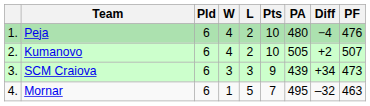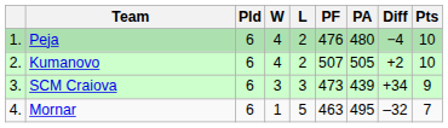 <table class="wikitable" style="text-align:center">
 <tr>
 <th width=15></th>
 <th width=220>Team</th>
 <th width=20>Pld</th>
 <th width=20>W</th>
 <th width=20>L</th>
-<th width=20>Pts</th>
+<th width=20>PF</th>
 <th width=20>PA</th>
 <th width=30>Diff</th>
-<th width=20>PF</th>
+<th width=20>Pts</th>
 </tr>
 <tr bgcolor=#ACE1AF>
 <td>1.</td>
 <td align=left> <a href='#'>Peja</a></td>
 <td>6</td>
 <td>4</td>
 <td>2</td>
-<td>10</td>
+<td>476</td>
 <td>480</td>
 <td>−4</td>
-<td>476</td>
+<td>10</td>
 </tr>
 <tr bgcolor=#ccffcc>
 <td>2.</td>
 <td align=left> <a href='#'>Kumanovo</a></td>
 <td>6</td>
 <td>4</td>
 <td>2</td>
-<td>10</td>
+<td>507</td>
 <td>505</td>
 <td>+2</td>
-<td>507</td>
+<td>10</td>
 </tr>
 <tr bgcolor=#ccffcc>
 <td>3.</td>
 <td align=left> <a href='#'>SCM Craiova</a></td>
 <td>6</td>
 <td>3</td>
 <td>3</td>
-<td>9</td>
+<td>473</td>
 <td>439</td>
 <td>+34</td>
-<td>473</td>
+<td>9</td>
 </tr>
 <tr>
 <td>4.</td>
 <td align=left> <a href='#'>Mornar</a></td>
 <td>6</td>
 <td>1</td>
 <td>5</td>
-<td>7</td>
+<td>463</td>
 <td>495</td>
 <td>–32</td>
-<td>463</td>
+<td>7</td>
 </tr>
 </table>
